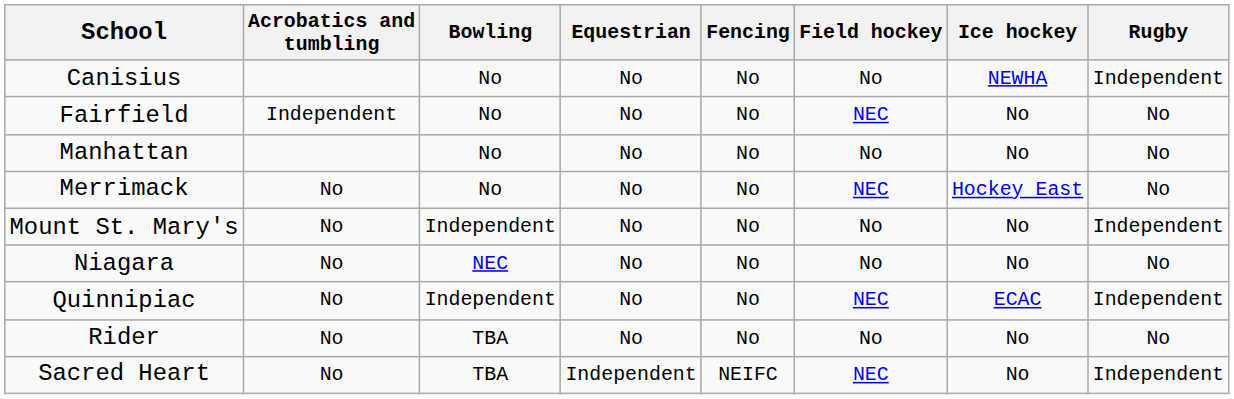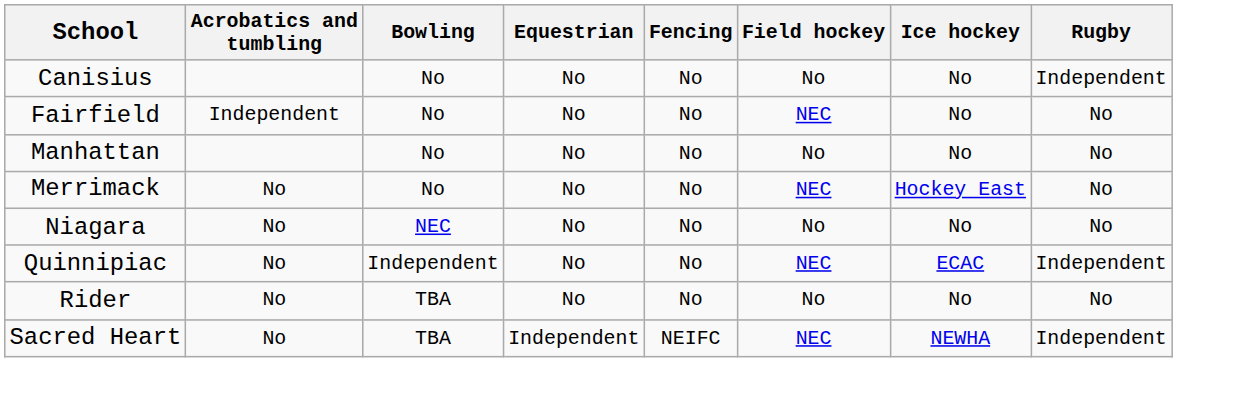 <table class="wikitable" style="text-align:center;">
 <tr>
 <th><big>School</big></th>
 <th>Acrobatics and<br>tumbling</th>
 <th>Bowling</th>
 <th>Equestrian</th>
 <th>Fencing</th>
 <th>Field hockey</th>
 <th>Ice hockey</th>
 <th>Rugby</th>
 </tr>
 <tr>
 <td><big>Canisius</big></td>
 <td></td>
 <td>No</td>
 <td>No</td>
 <td>No</td>
 <td>No</td>
-<td><a href='#'>NEWHA</a></td>
+<td>No</td>
 <td>Independent</td>
 </tr>
 <tr>
 <td><big>Fairfield</big></td>
 <td>Independent</td>
 <td>No</td>
 <td>No</td>
 <td>No</td>
 <td><a href='#'>NEC</a></td>
 <td>No</td>
 <td>No</td>
 </tr>
 <tr>
 <td><big>Manhattan</big></td>
 <td></td>
 <td>No</td>
 <td>No</td>
 <td>No</td>
 <td>No</td>
 <td>No</td>
 <td>No</td>
 </tr>
 <tr>
 <td><big>Merrimack</big></td>
 <td>No</td>
 <td>No</td>
 <td>No</td>
 <td>No</td>
 <td><a href='#'>NEC</a></td>
 <td><a href='#'>Hockey East</a></td>
 <td>No</td>
-</tr>
-<tr>
-<td><big>Mount St. Mary's</big></td>
-<td>No</td>
-<td>Independent</td>
-<td>No</td>
-<td>No</td>
-<td>No</td>
-<td>No</td>
-<td>Independent</td>
 </tr>
 <tr>
 <td><big>Niagara</big></td>
 <td>No</td>
 <td><a href='#'>NEC</a></td>
 <td>No</td>
 <td>No</td>
 <td>No</td>
 <td>No</td>
 <td>No</td>
 </tr>
 <tr>
 <td><big>Quinnipiac</big></td>
 <td>No</td>
 <td>Independent</td>
 <td>No</td>
 <td>No</td>
 <td><a href='#'>NEC</a></td>
 <td><a href='#'>ECAC</a></td>
 <td>Independent</td>
 </tr>
 <tr>
 <td><big>Rider</big></td>
 <td>No</td>
 <td>TBA</td>
 <td>No</td>
 <td>No</td>
 <td>No</td>
 <td>No</td>
 <td>No</td>
 </tr>
 <tr>
 <td><big>Sacred Heart</big></td>
 <td>No</td>
 <td>TBA</td>
 <td>Independent</td>
 <td><abbr>NEIFC</abbr></td>
 <td><a href='#'>NEC</a></td>
-<td>No</td>
+<td><a href='#'>NEWHA</a></td>
 <td>Independent</td>
 </tr>
 </table>
